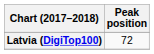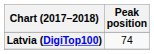 <table class="wikitable sortable plainrowheaders" style="text-align:center">
 <tr>
 <th scope="col">Chart (2017–2018)</th>
 <th scope="col">Peak<br> position</th>
 </tr>
 <tr>
 </tr>
 <tr>
 </tr>
 <tr>
 </tr>
 <tr>
 <th scope="row">Latvia (<a href='#'>DigiTop100</a>)</th>
-<td>72</td>
+<td>74</td>
 </tr>
 <tr>
 </tr>
 <tr>
 </tr>
 <tr>
 </tr>
 <tr>
 </tr>
 </table>
